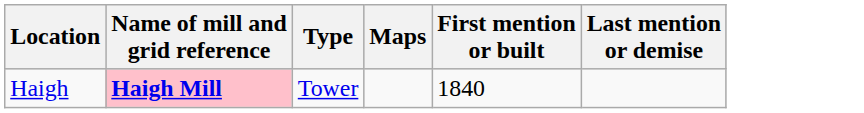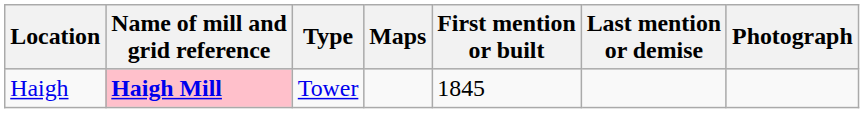 <table class="wikitable">
 <tr>
 <th>Location</th>
 <th>Name of mill and<br>grid reference</th>
 <th>Type</th>
 <th>Maps</th>
 <th>First mention<br>or built</th>
 <th>Last mention<br> or demise</th>
+<th>Photograph</th>
 </tr>
 <tr>
 <td><a href='#'>Haigh</a></td>
 <td style="background: pink;"><strong><a href='#'>Haigh Mill</a></strong></td>
 <td><a href='#'>Tower</a></td>
 <td></td>
-<td>1840</td>
+<td>1845</td>
+<td></td>
 <td></td>
 </tr>
 </table>
